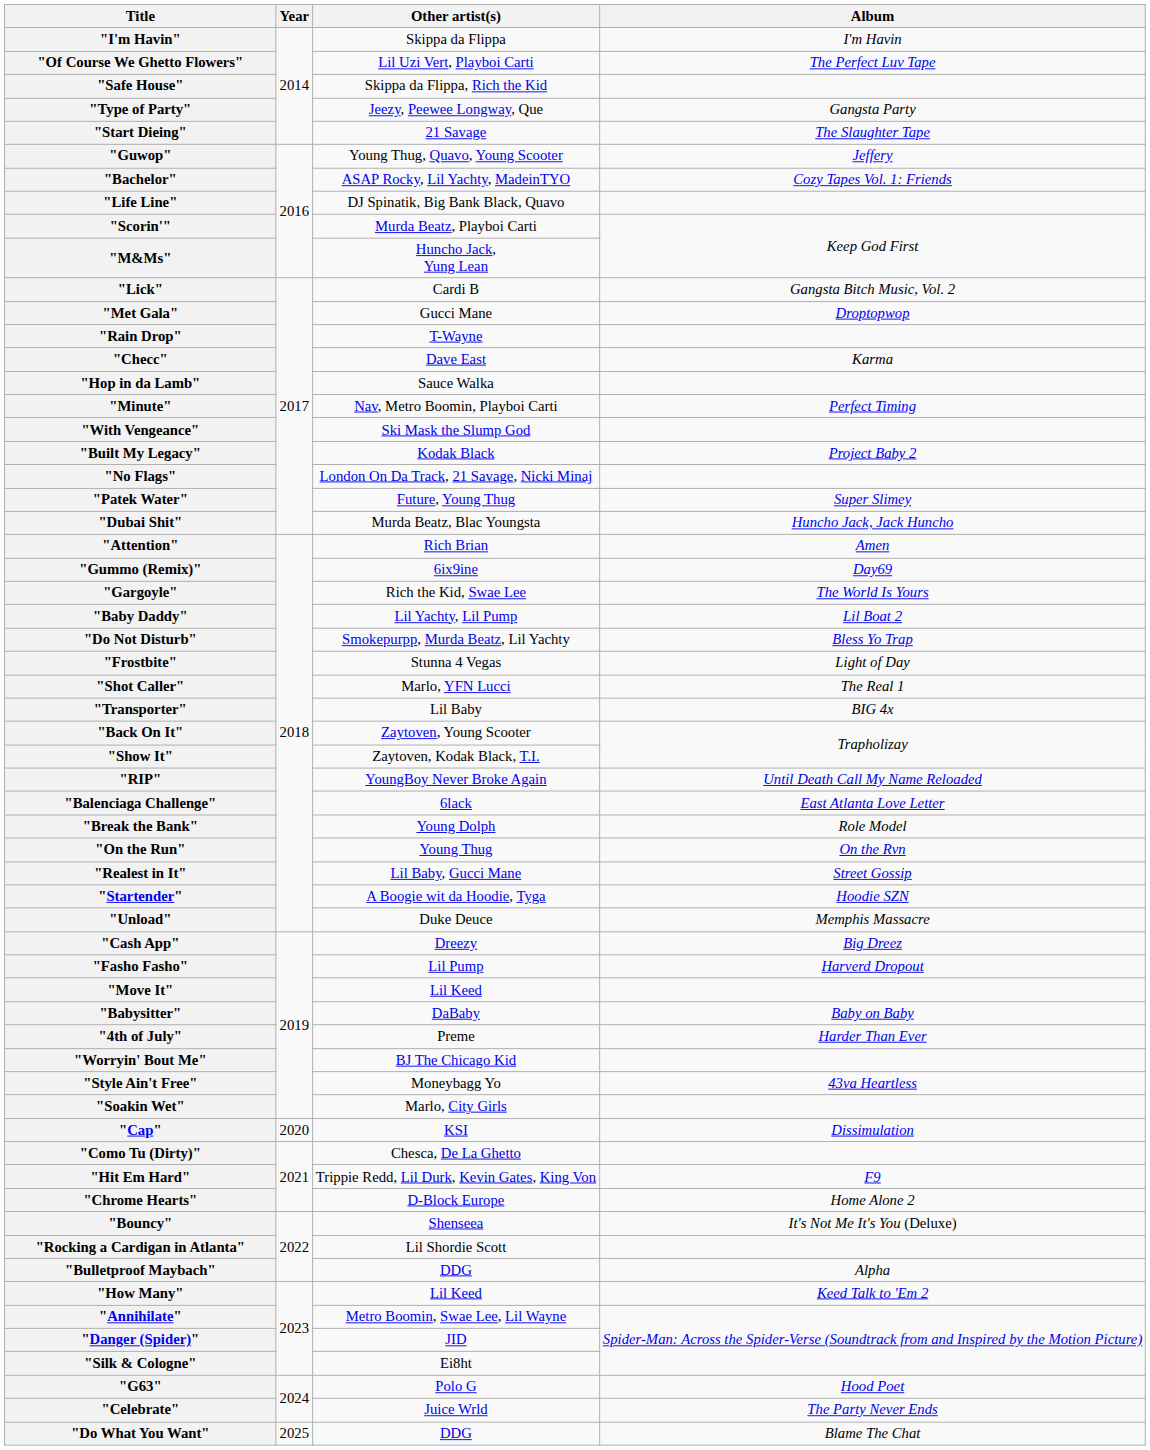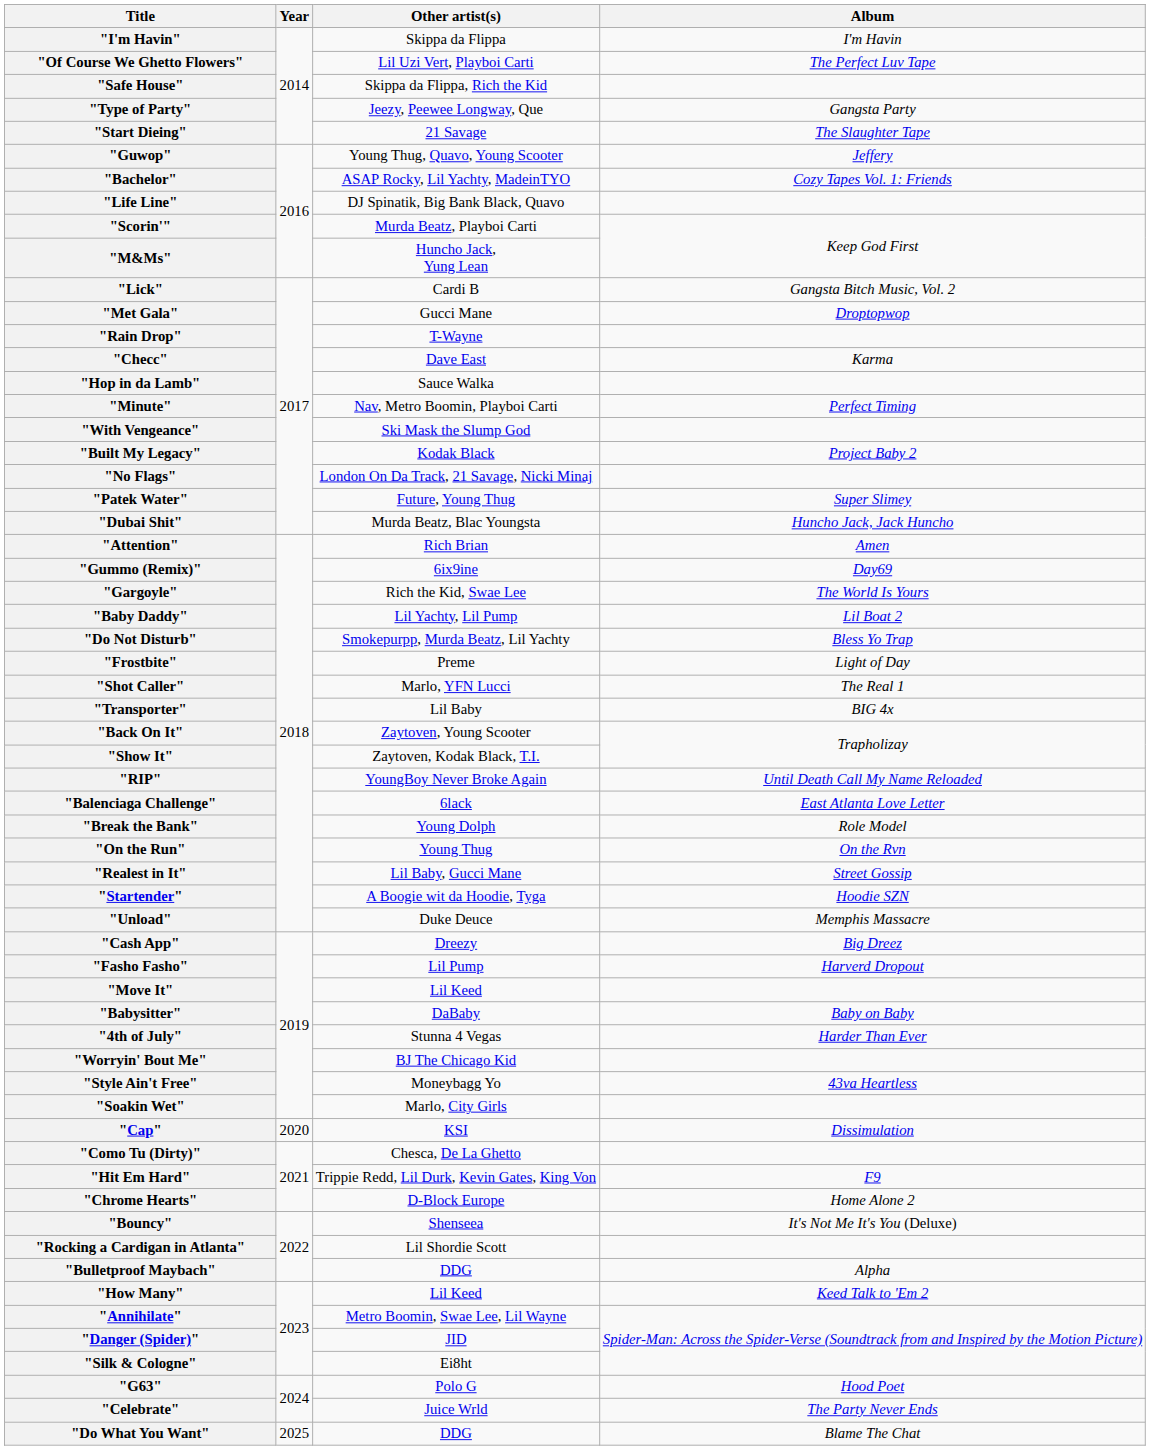 <table class="wikitable plainrowheaders" style="text-align:center;">
 <tr>
 <th scope="col" style="width:18em;">Title</th>
 <th scope="col">Year</th>
 <th scope="col">Other artist(s)</th>
 <th scope="col">Album</th>
 </tr>
 <tr>
 <th scope="row">"I'm Havin"</th>
 <td rowspan="5">2014</td>
 <td>Skippa da Flippa</td>
 <td><em>I'm Havin</em></td>
 </tr>
 <tr>
 <th scope="row">"Of Course We Ghetto Flowers"</th>
 <td><a href='#'>Lil Uzi Vert</a>, <a href='#'>Playboi Carti</a></td>
 <td><em><a href='#'>The Perfect Luv Tape</a></em></td>
 </tr>
 <tr>
 <th scope="row">"Safe House"</th>
 <td>Skippa da Flippa, <a href='#'>Rich the Kid</a></td>
 <td></td>
 </tr>
 <tr>
 <th scope="row">"Type of Party"</th>
 <td><a href='#'>Jeezy</a>, <a href='#'>Peewee Longway</a>, Que</td>
 <td><em>Gangsta Party</em><br></td>
 </tr>
 <tr>
 <th scope="row">"Start Dieing"</th>
 <td><a href='#'>21 Savage</a></td>
 <td><em><a href='#'>The Slaughter Tape</a></em></td>
 </tr>
 <tr>
 <th scope="row">"Guwop"</th>
 <td rowspan="5">2016</td>
 <td>Young Thug, <a href='#'>Quavo</a>, <a href='#'>Young Scooter</a></td>
 <td><em><a href='#'>Jeffery</a></em></td>
 </tr>
 <tr>
 <th scope="row">"Bachelor"</th>
 <td><a href='#'>ASAP Rocky</a>, <a href='#'>Lil Yachty</a>, <a href='#'>MadeinTYO</a></td>
 <td><em><a href='#'>Cozy Tapes Vol. 1: Friends</a></em></td>
 </tr>
 <tr>
 <th scope="row">"Life Line"</th>
 <td>DJ Spinatik, Big Bank Black, Quavo</td>
 <td></td>
 </tr>
 <tr>
 <th scope="row">"Scorin'"</th>
 <td><a href='#'>Murda Beatz</a>, Playboi Carti</td>
 <td rowspan="2"><em>Keep God First</em></td>
 </tr>
 <tr>
 <th scope="row">"M&Ms"</th>
 <td><a href='#'>Huncho Jack</a>,<br><a href='#'>Yung Lean</a></td>
 </tr>
 <tr>
 <th scope="row">"Lick"</th>
 <td rowspan="11">2017</td>
 <td>Cardi B</td>
 <td><em>Gangsta Bitch Music, Vol. 2</em></td>
 </tr>
 <tr>
 <th scope="row">"Met Gala"</th>
 <td>Gucci Mane</td>
 <td><em><a href='#'>Droptopwop</a></em></td>
 </tr>
 <tr>
 <th scope="row">"Rain Drop"</th>
 <td><a href='#'>T-Wayne</a></td>
 <td></td>
 </tr>
 <tr>
 <th scope="row">"Checc"</th>
 <td><a href='#'>Dave East</a></td>
 <td><em>Karma</em></td>
 </tr>
 <tr>
 <th scope="row">"Hop in da Lamb"</th>
 <td>Sauce Walka</td>
 <td></td>
 </tr>
 <tr>
 <th scope="row">"Minute"</th>
 <td><a href='#'>Nav</a>, Metro Boomin, Playboi Carti</td>
 <td><em><a href='#'>Perfect Timing</a></em></td>
 </tr>
 <tr>
 <th scope="row">"With Vengeance"</th>
 <td><a href='#'>Ski Mask the Slump God</a></td>
 <td></td>
 </tr>
 <tr>
 <th scope="row">"Built My Legacy"</th>
 <td><a href='#'>Kodak Black</a></td>
 <td><em><a href='#'>Project Baby 2</a></em></td>
 </tr>
 <tr>
 <th scope="row">"No Flags"</th>
 <td><a href='#'>London On Da Track</a>, <a href='#'>21 Savage</a>, <a href='#'>Nicki Minaj</a></td>
 <td></td>
 </tr>
 <tr>
 <th scope="row">"Patek Water"</th>
 <td><a href='#'>Future</a>, <a href='#'>Young Thug</a></td>
 <td><em><a href='#'>Super Slimey</a></em></td>
 </tr>
 <tr>
 <th scope="row">"Dubai Shit"</th>
 <td>Murda Beatz, Blac Youngsta</td>
 <td><em><a href='#'>Huncho Jack, Jack Huncho</a></em></td>
 </tr>
 <tr>
 <th scope="row">"Attention"</th>
 <td rowspan="17">2018</td>
 <td><a href='#'>Rich Brian</a></td>
 <td><em><a href='#'>Amen</a></em></td>
 </tr>
 <tr>
 <th scope="row">"Gummo (Remix)"</th>
 <td><a href='#'>6ix9ine</a></td>
 <td><em><a href='#'>Day69</a></em></td>
 </tr>
 <tr>
 <th scope="row">"Gargoyle"</th>
 <td>Rich the Kid, <a href='#'>Swae Lee</a></td>
 <td><em><a href='#'>The World Is Yours</a></em></td>
 </tr>
 <tr>
 <th scope="row">"Baby Daddy"</th>
 <td><a href='#'>Lil Yachty</a>, <a href='#'>Lil Pump</a></td>
 <td><em><a href='#'>Lil Boat 2</a></em></td>
 </tr>
 <tr>
 <th scope="row">"Do Not Disturb"</th>
 <td><a href='#'>Smokepurpp</a>, <a href='#'>Murda Beatz</a>, Lil Yachty</td>
 <td><em><a href='#'>Bless Yo Trap</a></em></td>
 </tr>
 <tr>
 <th scope="row">"Frostbite"</th>
-<td>Stunna 4 Vegas</td>
+<td>Preme</td>
 <td><em>Light of Day</em></td>
 </tr>
 <tr>
 <th scope="row">"Shot Caller"</th>
 <td>Marlo, <a href='#'>YFN Lucci</a></td>
 <td><em>The Real 1</em></td>
 </tr>
 <tr>
 <th scope="row">"Transporter"</th>
 <td>Lil Baby</td>
 <td><em>BIG 4x</em></td>
 </tr>
 <tr>
 <th scope="row">"Back On It"</th>
 <td><a href='#'>Zaytoven</a>, Young Scooter</td>
 <td rowspan="2"><em>Trapholizay</em></td>
 </tr>
 <tr>
 <th scope="row">"Show It"</th>
 <td>Zaytoven, Kodak Black, <a href='#'>T.I.</a></td>
 </tr>
 <tr>
 <th scope="row">"RIP"</th>
 <td><a href='#'>YoungBoy Never Broke Again</a></td>
 <td><em><a href='#'>Until Death Call My Name Reloaded</a></em></td>
 </tr>
 <tr>
 <th scope="row">"Balenciaga Challenge"</th>
 <td><a href='#'>6lack</a></td>
 <td><em><a href='#'>East Atlanta Love Letter</a></em></td>
 </tr>
 <tr>
 <th scope="row">"Break the Bank"</th>
 <td><a href='#'>Young Dolph</a></td>
 <td><em>Role Model</em></td>
 </tr>
 <tr>
 <th scope="row">"On the Run"</th>
 <td><a href='#'>Young Thug</a></td>
 <td><em><a href='#'>On the Rvn</a></em></td>
 </tr>
 <tr>
 <th scope="row">"Realest in It"</th>
 <td><a href='#'>Lil Baby</a>, <a href='#'>Gucci Mane</a></td>
 <td><em><a href='#'>Street Gossip</a></em></td>
 </tr>
 <tr>
 <th scope="row">"<a href='#'>Startender</a>"</th>
 <td><a href='#'>A Boogie wit da Hoodie</a>, <a href='#'>Tyga</a></td>
 <td><em><a href='#'>Hoodie SZN</a></em></td>
 </tr>
 <tr>
 <th scope="row">"Unload"</th>
 <td>Duke Deuce</td>
 <td><em>Memphis Massacre</em></td>
 </tr>
 <tr>
 <th scope="row">"Cash App"</th>
 <td rowspan="8">2019</td>
 <td><a href='#'>Dreezy</a></td>
 <td><em><a href='#'>Big Dreez</a></em></td>
 </tr>
 <tr>
 <th scope="row">"Fasho Fasho"</th>
 <td><a href='#'>Lil Pump</a></td>
 <td><em><a href='#'>Harverd Dropout</a></em></td>
 </tr>
 <tr>
 <th scope="row">"Move It"</th>
 <td><a href='#'>Lil Keed</a></td>
 <td></td>
 </tr>
 <tr>
 <th scope="row">"Babysitter"</th>
 <td><a href='#'>DaBaby</a></td>
 <td><em><a href='#'>Baby on Baby</a></em></td>
 </tr>
 <tr>
 <th scope="row">"4th of July"</th>
-<td>Preme</td>
+<td>Stunna 4 Vegas</td>
 <td><em><a href='#'>Harder Than Ever</a></em></td>
 </tr>
 <tr>
 <th scope="row">"Worryin' Bout Me"</th>
 <td><a href='#'>BJ The Chicago Kid</a></td>
 <td></td>
 </tr>
 <tr>
 <th scope="row">"Style Ain't Free"</th>
 <td>Moneybagg Yo</td>
 <td><em><a href='#'>43va Heartless</a></em></td>
 </tr>
 <tr>
 <th scope="row">"Soakin Wet"</th>
 <td>Marlo, <a href='#'>City Girls</a></td>
 <td></td>
 </tr>
 <tr>
 <th scope="row">"<a href='#'>Cap</a>"</th>
 <td>2020</td>
 <td><a href='#'>KSI</a></td>
 <td><em><a href='#'>Dissimulation</a></em></td>
 </tr>
 <tr>
 <th scope="row">"Como Tu (Dirty)"</th>
 <td rowspan="3">2021</td>
 <td>Chesca, <a href='#'>De La Ghetto</a></td>
 <td></td>
 </tr>
 <tr>
 <th scope="row">"Hit Em Hard"</th>
 <td>Trippie Redd, <a href='#'>Lil Durk</a>, <a href='#'>Kevin Gates</a>, <a href='#'>King Von</a></td>
 <td><em><a href='#'>F9</a></em></td>
 </tr>
 <tr>
 <th scope="row">"Chrome Hearts"</th>
 <td><a href='#'>D-Block Europe</a></td>
 <td><em>Home Alone 2</em></td>
 </tr>
 <tr>
 <th scope="row">"Bouncy"</th>
 <td rowspan="3">2022</td>
 <td><a href='#'>Shenseea</a></td>
 <td><em>It's Not Me It's You</em> (Deluxe)</td>
 </tr>
 <tr>
 <th scope="row">"Rocking a Cardigan in Atlanta"</th>
 <td>Lil Shordie Scott</td>
 <td></td>
 </tr>
 <tr>
 <th scope="row">"Bulletproof Maybach"</th>
 <td><a href='#'>DDG</a></td>
 <td><em>Alpha</em></td>
 </tr>
 <tr>
 <th scope="row">"How Many"</th>
 <td rowspan="4">2023</td>
 <td><a href='#'>Lil Keed</a></td>
 <td><em><a href='#'>Keed Talk to 'Em 2</a></em></td>
 </tr>
 <tr>
 <th scope="row">"<a href='#'>Annihilate</a>"</th>
 <td><a href='#'>Metro Boomin</a>, <a href='#'>Swae Lee</a>, <a href='#'>Lil Wayne</a></td>
 <td rowspan="3"><em><a href='#'>Spider-Man: Across the Spider-Verse (Soundtrack from and Inspired by the Motion Picture)</a></em></td>
 </tr>
 <tr>
 <th scope="row">"<a href='#'>Danger (Spider)</a>"</th>
 <td><a href='#'>JID</a></td>
 </tr>
 <tr>
 <th scope="row">"Silk & Cologne"</th>
 <td>Ei8ht</td>
 </tr>
 <tr>
 <th scope="row">"G63"</th>
 <td rowspan="2">2024</td>
 <td><a href='#'>Polo G</a></td>
 <td><em><a href='#'>Hood Poet</a></em></td>
 </tr>
 <tr>
 <th scope="row">"Celebrate"</th>
 <td><a href='#'>Juice Wrld</a></td>
 <td><em><a href='#'>The Party Never Ends</a></em></td>
 </tr>
 <tr>
 <th scope="row">"Do What You Want"</th>
 <td>2025</td>
 <td><a href='#'>DDG</a></td>
 <td><em>Blame The Chat</em></td>
 </tr>
 </table>
